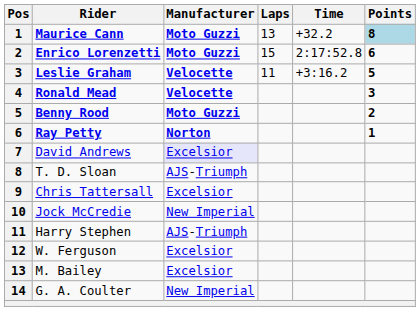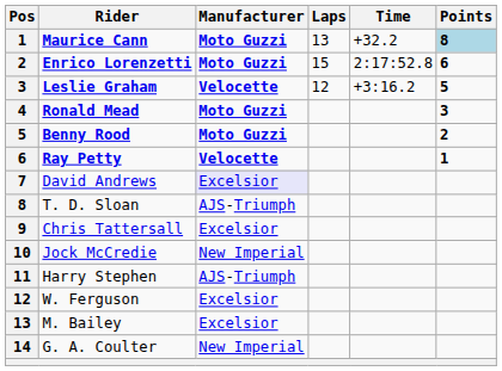 <table class="wikitable" style="font-size: 95%;">
 <tr>
 <th>Pos</th>
 <th>Rider</th>
 <th>Manufacturer</th>
 <th>Laps</th>
 <th>Time</th>
 <th>Points</th>
 </tr>
 <tr>
 <th>1</th>
 <td> <strong><a href='#'>Maurice Cann</a></strong></td>
 <td><strong><a href='#'>Moto Guzzi</a></strong></td>
 <td>13</td>
 <td>+32.2</td>
 <td style="background: lightblue;"><strong>8</strong></td>
 </tr>
 <tr>
 <th>2</th>
 <td> <strong><a href='#'>Enrico Lorenzetti</a></strong></td>
 <td><strong><a href='#'>Moto Guzzi</a></strong></td>
 <td>15</td>
 <td>2:17:52.8</td>
 <td><strong>6</strong></td>
 </tr>
 <tr>
 <th>3</th>
 <td> <strong><a href='#'>Leslie Graham</a></strong></td>
 <td><strong><a href='#'>Velocette</a></strong></td>
-<td>11</td>
+<td>12</td>
 <td>+3:16.2</td>
 <td><strong>5</strong></td>
 </tr>
 <tr>
 <th>4</th>
 <td> <strong><a href='#'>Ronald Mead</a></strong></td>
-<td><strong><a href='#'>Velocette</a></strong></td>
+<td><strong><a href='#'>Moto Guzzi</a></strong></td>
 <td></td>
 <td></td>
 <td><strong>3</strong></td>
 </tr>
 <tr>
 <th>5</th>
 <td> <strong><a href='#'>Benny Rood</a></strong></td>
 <td><strong><a href='#'>Moto Guzzi</a></strong></td>
 <td></td>
 <td></td>
 <td><strong>2</strong></td>
 </tr>
 <tr>
 <th>6</th>
 <td> <strong><a href='#'>Ray Petty</a></strong></td>
-<td><strong><a href='#'>Norton</a></strong></td>
+<td><strong><a href='#'>Velocette</a></strong></td>
 <td></td>
 <td></td>
 <td><strong>1</strong></td>
 </tr>
 <tr>
 <th>7</th>
 <td> <a href='#'>David Andrews</a></td>
 <td style="background: lavender;"><a href='#'>Excelsior</a></td>
 <td></td>
 <td></td>
 <td></td>
 </tr>
 <tr>
 <th>8</th>
 <td> T. D. Sloan</td>
 <td><a href='#'>AJS</a>-<a href='#'>Triumph</a></td>
 <td></td>
 <td></td>
 <td></td>
 </tr>
 <tr>
 <th>9</th>
 <td> <a href='#'>Chris Tattersall</a></td>
 <td><a href='#'>Excelsior</a></td>
 <td></td>
 <td></td>
 <td></td>
 </tr>
 <tr>
 <th>10</th>
 <td> <a href='#'>Jock McCredie</a></td>
 <td><a href='#'>New Imperial</a></td>
 <td></td>
 <td></td>
 <td></td>
 </tr>
 <tr>
 <th>11</th>
 <td> Harry Stephen</td>
 <td><a href='#'>AJS</a>-<a href='#'>Triumph</a></td>
 <td></td>
 <td></td>
 <td></td>
 </tr>
 <tr>
 <th>12</th>
 <td> W. Ferguson</td>
 <td><a href='#'>Excelsior</a></td>
 <td></td>
 <td></td>
 <td></td>
 </tr>
 <tr>
 <th>13</th>
 <td> M. Bailey</td>
 <td><a href='#'>Excelsior</a></td>
 <td></td>
 <td></td>
 <td></td>
 </tr>
 <tr>
 <th>14</th>
 <td> G. A. Coulter</td>
 <td><a href='#'>New Imperial</a></td>
 <td></td>
 <td></td>
 <td></td>
 </tr>
 <tr>
 <th colspan=6></th>
 </tr>
 </table>
